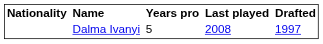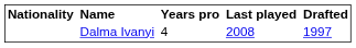 <table border="0" style="border:1px solid black;">
 <tr>
 <td><strong>Nationality</strong></td>
 <td></td>
 <td><strong>Name</strong></td>
 <td></td>
 <td><strong>Years pro</strong></td>
 <td></td>
 <td><strong>Last played</strong></td>
 <td></td>
 <td><strong>Drafted</strong></td>
 </tr>
 <tr>
 <td></td>
 <td></td>
 <td><a href='#'>Dalma Ivanyi</a></td>
 <td></td>
-<td>5</td>
+<td>4</td>
 <td></td>
 <td><a href='#'>2008</a></td>
 <td></td>
 <td><a href='#'>1997</a></td>
 </tr>
 </table>
